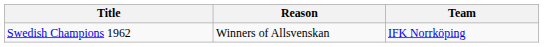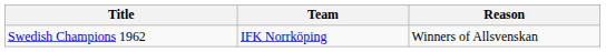 <table class="wikitable" style="text-align: left;">
 <tr>
 <th style="width: 275px;">Title</th>
+<th style="width: 200px;">Team</th>
 <th style="width: 225px;">Reason</th>
-<th style="width: 200px;">Team</th>
 </tr>
 <tr>
 <td><a href='#'>Swedish Champions</a> 1962</td>
+<td><a href='#'>IFK Norrköping</a></td>
 <td>Winners of Allsvenskan</td>
-<td><a href='#'>IFK Norrköping</a></td>
 </tr>
 </table>
